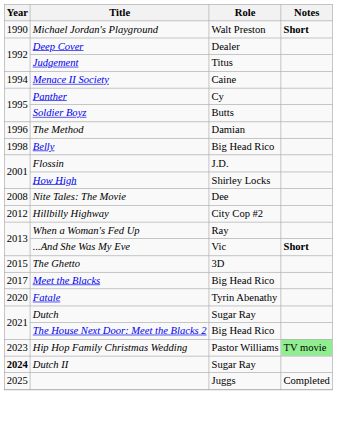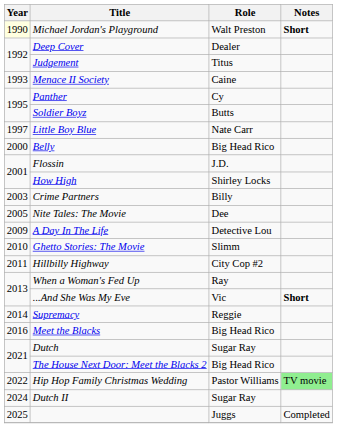 <table class="wikitable plainrowheaders sortable" style="margin-right: 0;">
 <tr>
 <th>Year</th>
 <th>Title</th>
 <th>Role</th>
 <th>Notes</th>
 </tr>
 <tr>
-<td>1990</td>
+<td style="background: lightyellow;">1990</td>
 <td><em>Michael Jordan's Playground</em></td>
 <td>Walt Preston</td>
 <td><strong>Short</strong></td>
 </tr>
 <tr>
 <td rowspan=2>1992</td>
 <td><em><a href='#'>Deep Cover</a></em></td>
 <td>Dealer</td>
 <td></td>
 </tr>
 <tr>
 <td><em><a href='#'>Judgement</a></em></td>
 <td>Titus</td>
 <td></td>
 </tr>
 <tr>
-<td>1994</td>
+<td>1993</td>
 <td><em><a href='#'>Menace II Society</a></em></td>
 <td>Caine</td>
 <td></td>
 </tr>
 <tr>
 <td rowspan=2>1995</td>
 <td><em><a href='#'>Panther</a></em></td>
 <td>Cy</td>
 <td></td>
 </tr>
 <tr>
 <td><em><a href='#'>Soldier Boyz</a></em></td>
 <td>Butts</td>
 <td></td>
 </tr>
 <tr>
-<td>1996</td>
-<td><em>The Method</em></td>
-<td>Damian</td>
+<td>1997</td>
+<td><em><a href='#'>Little Boy Blue</a></em></td>
+<td>Nate Carr</td>
 <td></td>
 </tr>
 <tr>
-<td>1998</td>
+<td>2000</td>
 <td><em><a href='#'>Belly</a></em></td>
 <td>Big Head Rico</td>
 <td></td>
 </tr>
 <tr>
 <td rowspan=2>2001</td>
 <td><em>Flossin</em></td>
 <td>J.D.</td>
 <td></td>
 </tr>
 <tr>
 <td><em><a href='#'>How High</a></em></td>
 <td>Shirley Locks</td>
 <td></td>
 </tr>
 <tr>
-<td>2008</td>
+<td>2003</td>
+<td><em>Crime Partners</em></td>
+<td>Billy</td>
+<td></td>
+</tr>
+<tr>
+<td>2005</td>
 <td><em>Nite Tales: The Movie</em></td>
 <td>Dee</td>
 <td></td>
 </tr>
 <tr>
-<td>2012</td>
+<td>2009</td>
+<td><em><a href='#'>A Day In The Life</a></em></td>
+<td>Detective Lou</td>
+<td></td>
+</tr>
+<tr>
+<td>2010</td>
+<td><em><a href='#'>Ghetto Stories: The Movie</a></em></td>
+<td>Slimm</td>
+<td></td>
+</tr>
+<tr>
+<td>2011</td>
 <td><em>Hillbilly Highway</em></td>
 <td>City Cop #2</td>
 <td></td>
 </tr>
 <tr>
 <td rowspan=2>2013</td>
 <td><em>When a Woman's Fed Up</em></td>
 <td>Ray</td>
 <td></td>
 </tr>
 <tr>
 <td><em>...And She Was My Eve</em></td>
 <td>Vic</td>
 <td><strong>Short</strong></td>
 </tr>
 <tr>
-<td>2015</td>
-<td><em>The Ghetto</em></td>
-<td>3D</td>
+<td>2014</td>
+<td><em><a href='#'>Supremacy</a></em></td>
+<td>Reggie</td>
 <td></td>
 </tr>
 <tr>
-<td>2017</td>
+<td>2016</td>
 <td><em><a href='#'>Meet the Blacks</a></em></td>
 <td>Big Head Rico</td>
-<td></td>
-</tr>
-<tr>
-<td>2020</td>
-<td><em><a href='#'>Fatale</a></em></td>
-<td>Tyrin Abenathy</td>
 <td></td>
 </tr>
 <tr>
 <td rowspan=2>2021</td>
 <td><em>Dutch</em></td>
 <td>Sugar Ray</td>
 <td></td>
 </tr>
 <tr>
 <td><em><a href='#'>The House Next Door: Meet the Blacks 2</a></em></td>
 <td>Big Head Rico</td>
 <td></td>
 </tr>
 <tr>
-<td>2023</td>
+<td>2022</td>
 <td><em>Hip Hop Family Christmas Wedding</em></td>
 <td>Pastor Williams</td>
 <td style="background: lightgreen;">TV movie</td>
 </tr>
 <tr>
-<td><strong>2024</strong></td>
+<td>2024</td>
 <td><em>Dutch II</em></td>
 <td>Sugar Ray</td>
 <td></td>
 </tr>
 <tr>
 <td>2025</td>
 <td></td>
 <td>Juggs</td>
 <td>Completed</td>
 </tr>
 <tr>
 </tr>
 </table>
